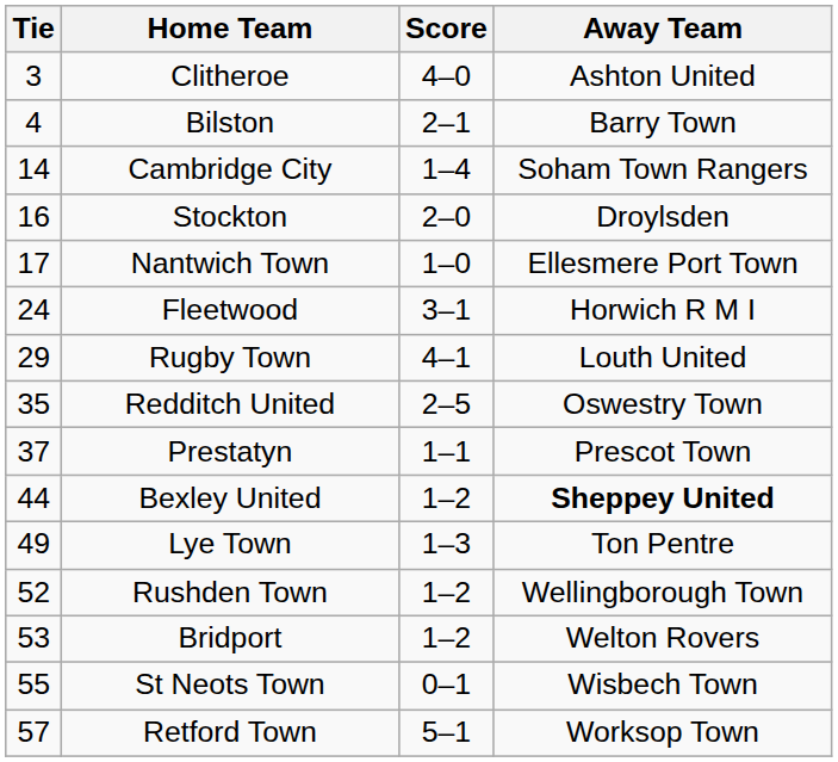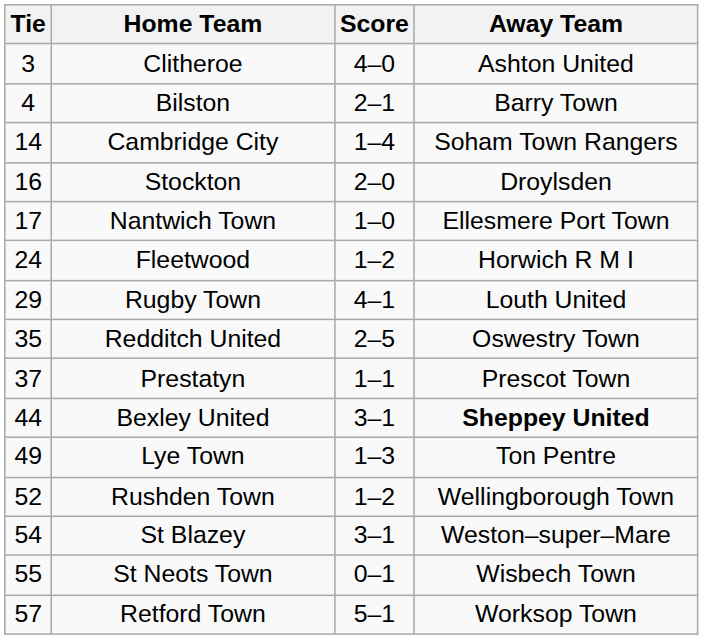 <table class="wikitable" style="text-align:center;">
 <tr>
 <th width=20>Tie</th>
 <th width=175>Home Team</th>
 <th width=20>Score</th>
 <th width=175>Away Team</th>
 </tr>
 <tr>
 <td>3</td>
 <td>Clitheroe</td>
 <td>4–0</td>
 <td>Ashton United</td>
 </tr>
 <tr>
 <td>4</td>
 <td>Bilston</td>
 <td>2–1</td>
 <td>Barry Town</td>
 </tr>
 <tr>
 <td>14</td>
 <td>Cambridge City</td>
 <td>1–4</td>
 <td>Soham Town Rangers</td>
 </tr>
 <tr>
 <td>16</td>
 <td>Stockton</td>
 <td>2–0</td>
 <td>Droylsden</td>
 </tr>
 <tr>
 <td>17</td>
 <td>Nantwich Town</td>
 <td>1–0</td>
 <td>Ellesmere Port Town</td>
 </tr>
 <tr>
 <td>24</td>
 <td>Fleetwood</td>
-<td>3–1</td>
+<td>1–2</td>
 <td>Horwich R M I</td>
 </tr>
 <tr>
 <td>29</td>
 <td>Rugby Town</td>
 <td>4–1</td>
 <td>Louth United</td>
 </tr>
 <tr>
 <td>35</td>
 <td>Redditch United</td>
 <td>2–5</td>
 <td>Oswestry Town</td>
 </tr>
 <tr>
 <td>37</td>
 <td>Prestatyn</td>
 <td>1–1</td>
 <td>Prescot Town</td>
 </tr>
 <tr>
 <td>44</td>
 <td>Bexley United</td>
-<td>1–2</td>
+<td>3–1</td>
 <td><strong>Sheppey United</strong></td>
 </tr>
 <tr>
 <td>49</td>
 <td>Lye Town</td>
 <td>1–3</td>
 <td>Ton Pentre</td>
 </tr>
 <tr>
 <td>52</td>
 <td>Rushden Town</td>
 <td>1–2</td>
 <td>Wellingborough Town</td>
 </tr>
 <tr>
-<td>53</td>
-<td>Bridport</td>
-<td>1–2</td>
-<td>Welton Rovers</td>
+<td>54</td>
+<td>St Blazey</td>
+<td>3–1</td>
+<td>Weston–super–Mare</td>
 </tr>
 <tr>
 <td>55</td>
 <td>St Neots Town</td>
 <td>0–1</td>
 <td>Wisbech Town</td>
 </tr>
 <tr>
 <td>57</td>
 <td>Retford Town</td>
 <td>5–1</td>
 <td>Worksop Town</td>
 </tr>
 </table>
